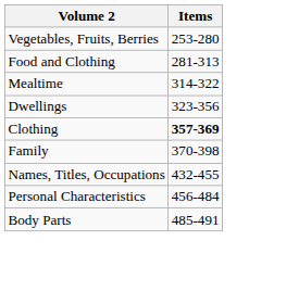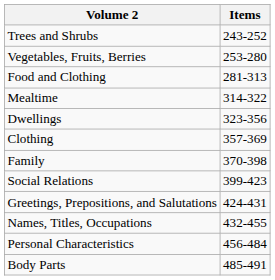 <table class="wikitable">
 <tr>
 <th>Volume 2</th>
 <th>Items</th>
+</tr>
+<tr>
+<td>Trees and Shrubs</td>
+<td>243-252</td>
 </tr>
 <tr>
 <td>Vegetables, Fruits, Berries</td>
 <td>253-280</td>
 </tr>
 <tr>
 <td>Food and Clothing</td>
 <td>281-313</td>
 </tr>
 <tr>
 <td>Mealtime</td>
 <td>314-322</td>
 </tr>
 <tr>
 <td>Dwellings</td>
 <td>323-356</td>
 </tr>
 <tr>
 <td>Clothing</td>
-<td><strong>357-369</strong></td>
+<td>357-369</td>
 </tr>
 <tr>
 <td>Family</td>
 <td>370-398</td>
+</tr>
+<tr>
+<td>Social Relations</td>
+<td>399-423</td>
+</tr>
+<tr>
+<td>Greetings, Prepositions, and Salutations</td>
+<td>424-431</td>
 </tr>
 <tr>
 <td>Names, Titles, Occupations</td>
 <td>432-455</td>
 </tr>
 <tr>
 <td>Personal Characteristics</td>
 <td>456-484</td>
 </tr>
 <tr>
 <td>Body Parts</td>
 <td>485-491</td>
 </tr>
 </table>
